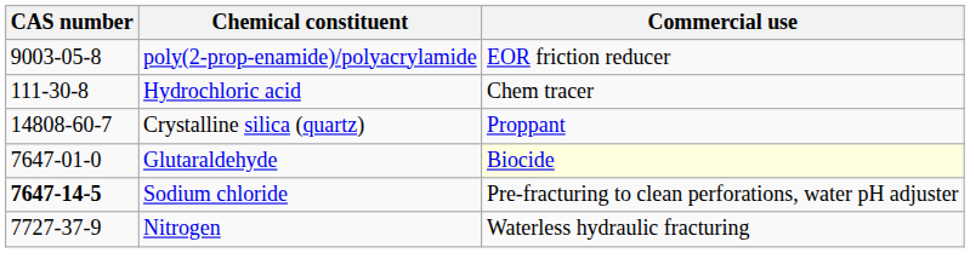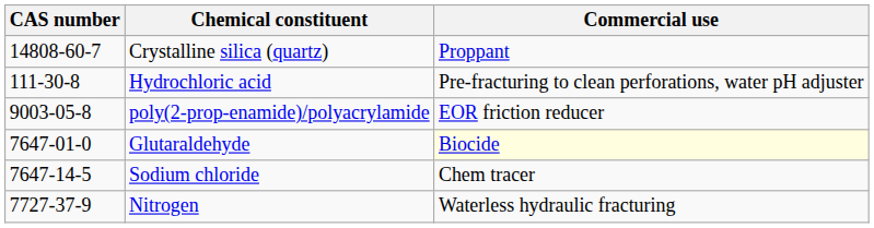 <table class="wikitable sortable">
 <tr>
 <th>CAS number</th>
 <th>Chemical constituent</th>
 <th>Commercial use </th>
 </tr>
 <tr>
-<td>9003-05-8</td>
-<td><a href='#'>poly(2-prop-enamide)/polyacrylamide</a></td>
-<td><a href='#'>EOR</a> friction reducer</td>
+<td>14808-60-7</td>
+<td>Crystalline <a href='#'>silica</a> (<a href='#'>quartz</a>)</td>
+<td><a href='#'>Proppant</a></td>
 </tr>
 <tr>
 <td>111-30-8</td>
 <td><a href='#'>Hydrochloric acid</a></td>
-<td>Chem tracer</td>
+<td>Pre-fracturing to clean perforations, water pH adjuster</td>
 </tr>
 <tr>
-<td>14808-60-7</td>
-<td>Crystalline <a href='#'>silica</a> (<a href='#'>quartz</a>)</td>
-<td><a href='#'>Proppant</a></td>
+<td>9003-05-8</td>
+<td><a href='#'>poly(2-prop-enamide)/polyacrylamide</a></td>
+<td><a href='#'>EOR</a> friction reducer</td>
 </tr>
 <tr>
 <td>7647-01-0</td>
 <td><a href='#'>Glutaraldehyde</a></td>
 <td style="background: lightyellow;"><a href='#'>Biocide</a></td>
 </tr>
 <tr>
-<td><strong>7647-14-5</strong></td>
+<td>7647-14-5</td>
 <td><a href='#'>Sodium chloride</a></td>
-<td>Pre-fracturing to clean perforations, water pH adjuster</td>
+<td>Chem tracer</td>
 </tr>
 <tr>
 <td>7727-37-9</td>
 <td><a href='#'>Nitrogen</a></td>
 <td>Waterless hydraulic fracturing</td>
 </tr>
 </table>
